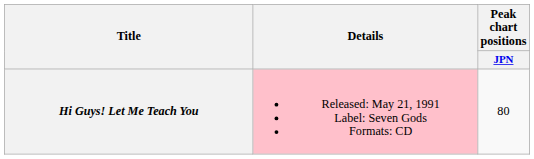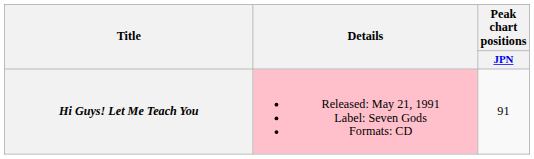 <table class="wikitable plainrowheaders" style="text-align:center;">
 <tr>
 <th scope="col" rowspan="2" style="width:20em;">Title</th>
 <th scope="col" rowspan="2" style="width:18em;">Details</th>
 <th scope="col" colspan="1">Peak chart positions</th>
 </tr>
 <tr>
 <th scope="col" style="width:2.5em;font-size:90%;"><a href='#'>JPN</a><br></th>
 </tr>
 <tr>
 <th scope="row"><em>Hi Guys! Let Me Teach You</em></th>
 <td style="background: pink;"><br><ul><li>Released: May 21, 1991</li><li>Label: Seven Gods</li><li>Formats: CD</li></ul></td>
-<td>80</td>
+<td>91</td>
 </tr>
 </table>
